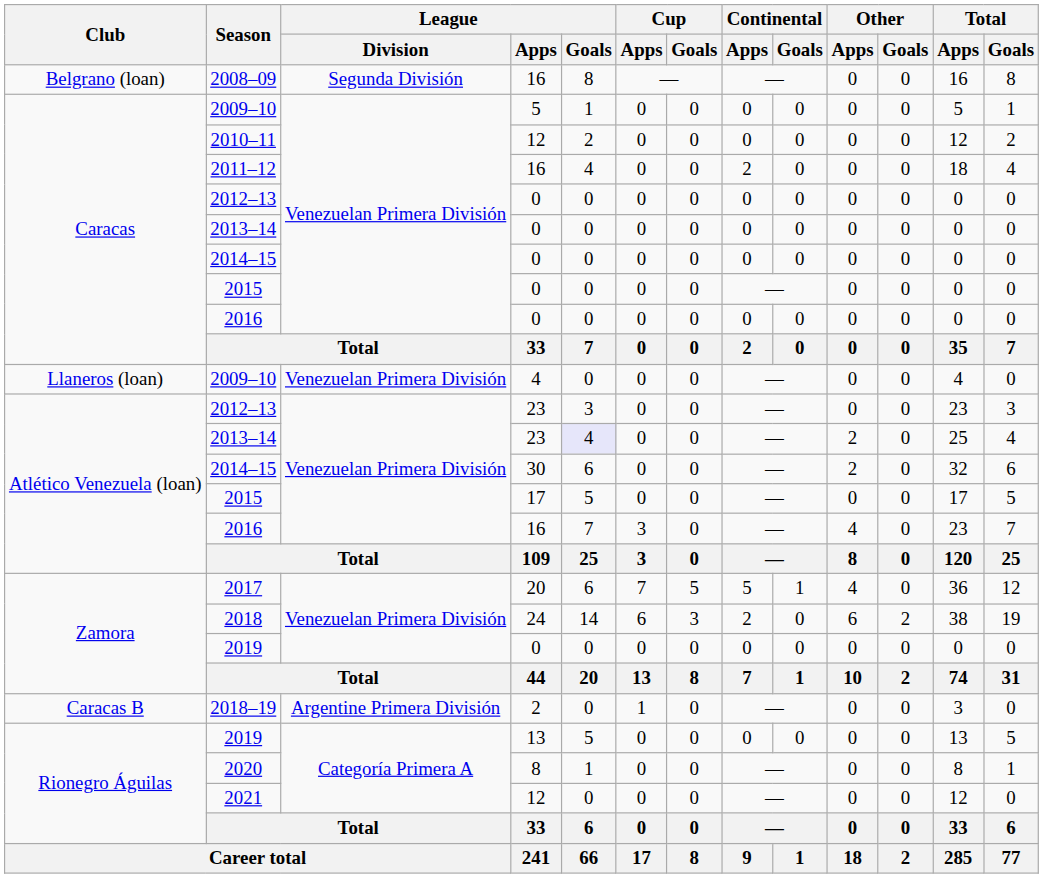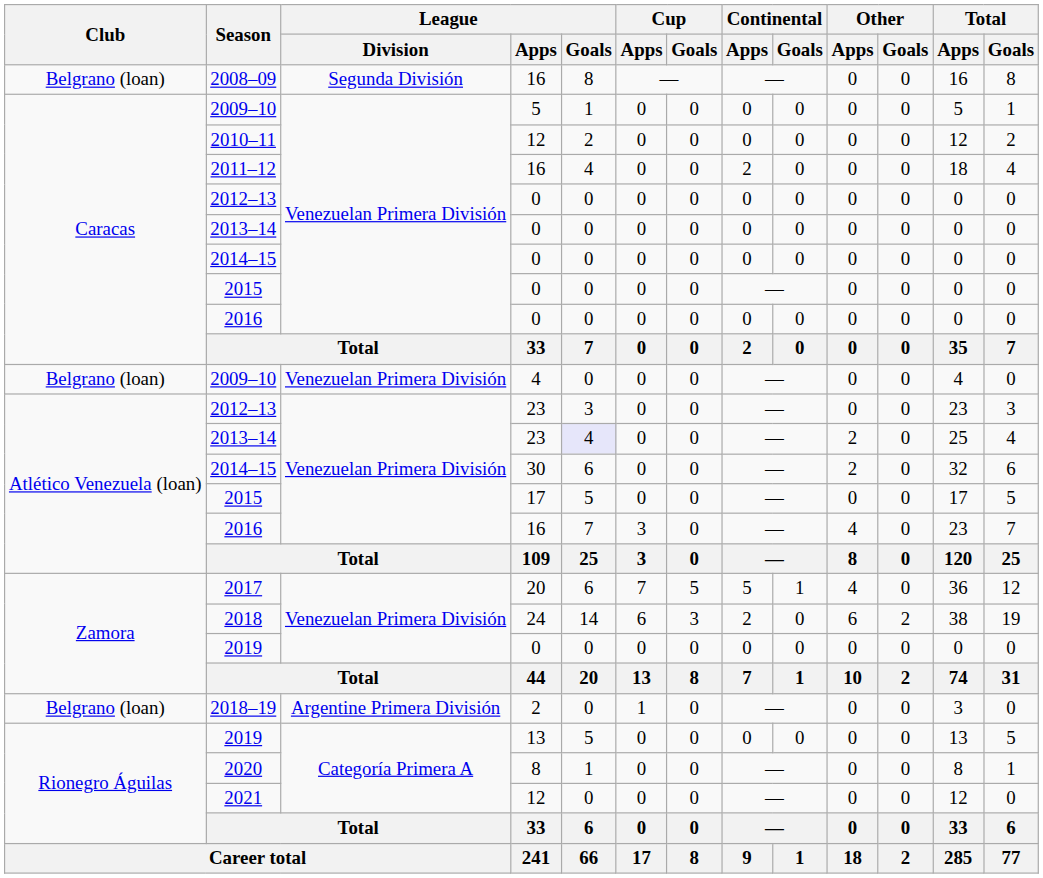 <table class="wikitable" style="text-align:center">
 <tr>
 <th rowspan="2">Club</th>
 <th rowspan="2">Season</th>
 <th colspan="3">League</th>
 <th colspan="2">Cup</th>
 <th colspan="2">Continental</th>
 <th colspan="2">Other</th>
 <th colspan="2">Total</th>
 </tr>
 <tr>
 <th>Division</th>
 <th>Apps</th>
 <th>Goals</th>
 <th>Apps</th>
 <th>Goals</th>
 <th>Apps</th>
 <th>Goals</th>
 <th>Apps</th>
 <th>Goals</th>
 <th>Apps</th>
 <th>Goals</th>
 </tr>
 <tr>
 <td rowspan="1"><a href='#'>Belgrano</a> (loan)</td>
 <td><a href='#'>2008–09</a></td>
 <td rowspan="1"><a href='#'>Segunda División</a></td>
 <td>16</td>
 <td>8</td>
 <td colspan="2">—</td>
 <td colspan="2">—</td>
 <td>0</td>
 <td>0</td>
 <td>16</td>
 <td>8</td>
 </tr>
 <tr>
 <td rowspan="9"><a href='#'>Caracas</a></td>
 <td><a href='#'>2009–10</a></td>
 <td rowspan="8"><a href='#'>Venezuelan Primera División</a></td>
 <td>5</td>
 <td>1</td>
 <td>0</td>
 <td>0</td>
 <td>0</td>
 <td>0</td>
 <td>0</td>
 <td>0</td>
 <td>5</td>
 <td>1</td>
 </tr>
 <tr>
 <td><a href='#'>2010–11</a></td>
 <td>12</td>
 <td>2</td>
 <td>0</td>
 <td>0</td>
 <td>0</td>
 <td>0</td>
 <td>0</td>
 <td>0</td>
 <td>12</td>
 <td>2</td>
 </tr>
 <tr>
 <td><a href='#'>2011–12</a></td>
 <td>16</td>
 <td>4</td>
 <td>0</td>
 <td>0</td>
 <td>2</td>
 <td>0</td>
 <td>0</td>
 <td>0</td>
 <td>18</td>
 <td>4</td>
 </tr>
 <tr>
 <td><a href='#'>2012–13</a></td>
 <td>0</td>
 <td>0</td>
 <td>0</td>
 <td>0</td>
 <td>0</td>
 <td>0</td>
 <td>0</td>
 <td>0</td>
 <td>0</td>
 <td>0</td>
 </tr>
 <tr>
 <td><a href='#'>2013–14</a></td>
 <td>0</td>
 <td>0</td>
 <td>0</td>
 <td>0</td>
 <td>0</td>
 <td>0</td>
 <td>0</td>
 <td>0</td>
 <td>0</td>
 <td>0</td>
 </tr>
 <tr>
 <td><a href='#'>2014–15</a></td>
 <td>0</td>
 <td>0</td>
 <td>0</td>
 <td>0</td>
 <td>0</td>
 <td>0</td>
 <td>0</td>
 <td>0</td>
 <td>0</td>
 <td>0</td>
 </tr>
 <tr>
 <td><a href='#'>2015</a></td>
 <td>0</td>
 <td>0</td>
 <td>0</td>
 <td>0</td>
 <td colspan="2">—</td>
 <td>0</td>
 <td>0</td>
 <td>0</td>
 <td>0</td>
 </tr>
 <tr>
 <td><a href='#'>2016</a></td>
 <td>0</td>
 <td>0</td>
 <td>0</td>
 <td>0</td>
 <td>0</td>
 <td>0</td>
 <td>0</td>
 <td>0</td>
 <td>0</td>
 <td>0</td>
 </tr>
 <tr>
 <th colspan="2">Total</th>
 <th>33</th>
 <th>7</th>
 <th>0</th>
 <th>0</th>
 <th>2</th>
 <th>0</th>
 <th>0</th>
 <th>0</th>
 <th>35</th>
 <th>7</th>
 </tr>
 <tr>
-<td rowspan="1"><a href='#'>Llaneros</a> (loan)</td>
+<td rowspan="1"><a href='#'>Belgrano</a> (loan)</td>
 <td><a href='#'>2009–10</a></td>
 <td rowspan="1"><a href='#'>Venezuelan Primera División</a></td>
 <td>4</td>
 <td>0</td>
 <td>0</td>
 <td>0</td>
 <td colspan="2">—</td>
 <td>0</td>
 <td>0</td>
 <td>4</td>
 <td>0</td>
 </tr>
 <tr>
 <td rowspan="6"><a href='#'>Atlético Venezuela</a> (loan)</td>
 <td><a href='#'>2012–13</a></td>
 <td rowspan="5"><a href='#'>Venezuelan Primera División</a></td>
 <td>23</td>
 <td>3</td>
 <td>0</td>
 <td>0</td>
 <td colspan="2">—</td>
 <td>0</td>
 <td>0</td>
 <td>23</td>
 <td>3</td>
 </tr>
 <tr>
 <td><a href='#'>2013–14</a></td>
 <td>23</td>
 <td style="background: lavender;">4</td>
 <td>0</td>
 <td>0</td>
 <td colspan="2">—</td>
 <td>2</td>
 <td>0</td>
 <td>25</td>
 <td>4</td>
 </tr>
 <tr>
 <td><a href='#'>2014–15</a></td>
 <td>30</td>
 <td>6</td>
 <td>0</td>
 <td>0</td>
 <td colspan="2">—</td>
 <td>2</td>
 <td>0</td>
 <td>32</td>
 <td>6</td>
 </tr>
 <tr>
 <td><a href='#'>2015</a></td>
 <td>17</td>
 <td>5</td>
 <td>0</td>
 <td>0</td>
 <td colspan="2">—</td>
 <td>0</td>
 <td>0</td>
 <td>17</td>
 <td>5</td>
 </tr>
 <tr>
 <td><a href='#'>2016</a></td>
 <td>16</td>
 <td>7</td>
 <td>3</td>
 <td>0</td>
 <td colspan="2">—</td>
 <td>4</td>
 <td>0</td>
 <td>23</td>
 <td>7</td>
 </tr>
 <tr>
 <th colspan="2">Total</th>
 <th>109</th>
 <th>25</th>
 <th>3</th>
 <th>0</th>
 <th colspan="2">—</th>
 <th>8</th>
 <th>0</th>
 <th>120</th>
 <th>25</th>
 </tr>
 <tr>
 <td rowspan="4"><a href='#'>Zamora</a></td>
 <td><a href='#'>2017</a></td>
 <td rowspan="3"><a href='#'>Venezuelan Primera División</a></td>
 <td>20</td>
 <td>6</td>
 <td>7</td>
 <td>5</td>
 <td>5</td>
 <td>1</td>
 <td>4</td>
 <td>0</td>
 <td>36</td>
 <td>12</td>
 </tr>
 <tr>
 <td><a href='#'>2018</a></td>
 <td>24</td>
 <td>14</td>
 <td>6</td>
 <td>3</td>
 <td>2</td>
 <td>0</td>
 <td>6</td>
 <td>2</td>
 <td>38</td>
 <td>19</td>
 </tr>
 <tr>
 <td><a href='#'>2019</a></td>
 <td>0</td>
 <td>0</td>
 <td>0</td>
 <td>0</td>
 <td>0</td>
 <td>0</td>
 <td>0</td>
 <td>0</td>
 <td>0</td>
 <td>0</td>
 </tr>
 <tr>
 <th colspan="2">Total</th>
 <th>44</th>
 <th>20</th>
 <th>13</th>
 <th>8</th>
 <th>7</th>
 <th>1</th>
 <th>10</th>
 <th>2</th>
 <th>74</th>
 <th>31</th>
 </tr>
 <tr>
-<td rowspan="1"><a href='#'>Caracas B</a></td>
+<td rowspan="1"><a href='#'>Belgrano</a> (loan)</td>
 <td><a href='#'>2018–19</a></td>
 <td rowspan="1"><a href='#'>Argentine Primera División</a></td>
 <td>2</td>
 <td>0</td>
 <td>1</td>
 <td>0</td>
 <td colspan="2">—</td>
 <td>0</td>
 <td>0</td>
 <td>3</td>
 <td>0</td>
 </tr>
 <tr>
 <td rowspan="4"><a href='#'>Rionegro Águilas</a></td>
 <td><a href='#'>2019</a></td>
 <td rowspan="3"><a href='#'>Categoría Primera A</a></td>
 <td>13</td>
 <td>5</td>
 <td>0</td>
 <td>0</td>
 <td>0</td>
 <td>0</td>
 <td>0</td>
 <td>0</td>
 <td>13</td>
 <td>5</td>
 </tr>
 <tr>
 <td><a href='#'>2020</a></td>
 <td>8</td>
 <td>1</td>
 <td>0</td>
 <td>0</td>
 <td colspan="2">—</td>
 <td>0</td>
 <td>0</td>
 <td>8</td>
 <td>1</td>
 </tr>
 <tr>
 <td><a href='#'>2021</a></td>
 <td>12</td>
 <td>0</td>
 <td>0</td>
 <td>0</td>
 <td colspan="2">—</td>
 <td>0</td>
 <td>0</td>
 <td>12</td>
 <td>0</td>
 </tr>
 <tr>
 <th colspan="2">Total</th>
 <th>33</th>
 <th>6</th>
 <th>0</th>
 <th>0</th>
 <th colspan="2">—</th>
 <th>0</th>
 <th>0</th>
 <th>33</th>
 <th>6</th>
 </tr>
 <tr>
 <th colspan="3">Career total</th>
 <th>241</th>
 <th>66</th>
 <th>17</th>
 <th>8</th>
 <th>9</th>
 <th>1</th>
 <th>18</th>
 <th>2</th>
 <th>285</th>
 <th>77</th>
 </tr>
 </table>
